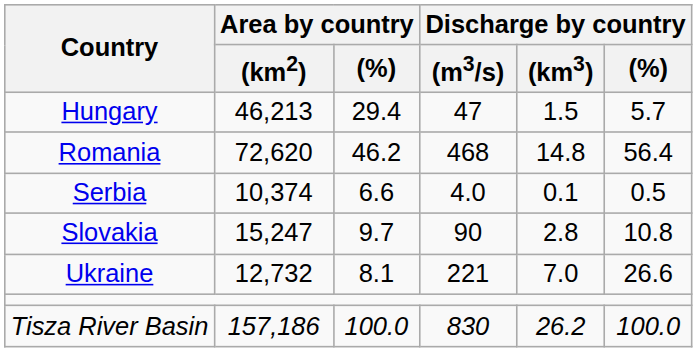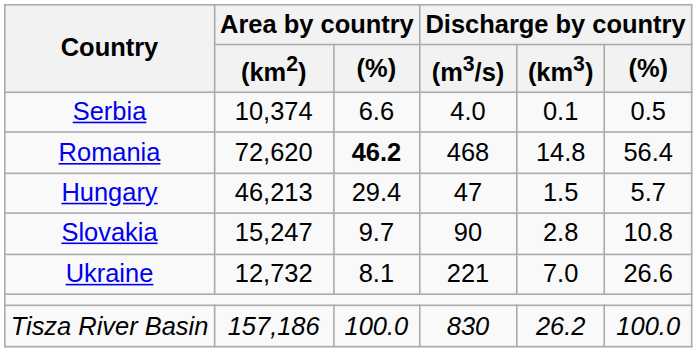 <table class="wikitable" style="text-align:center;">
 <tr>
 <th rowspan="2">Country</th>
 <th colspan="2">Area by country</th>
 <th colspan="3">Discharge by country</th>
 </tr>
 <tr>
 <th>(km<sup>2</sup>)</th>
 <th>(%)</th>
 <th>(m<sup>3</sup>/s)</th>
 <th>(km<sup>3</sup>)</th>
 <th>(%)</th>
 </tr>
 <tr>
+<td><a href='#'>Serbia</a> </td>
+<td>10,374</td>
+<td>6.6</td>
+<td>4.0</td>
+<td>0.1</td>
+<td>0.5</td>
+</tr>
+<tr>
+<td><a href='#'>Romania</a> </td>
+<td>72,620</td>
+<td><strong>46.2</strong></td>
+<td>468</td>
+<td>14.8</td>
+<td>56.4</td>
+</tr>
+<tr>
 <td><a href='#'>Hungary</a> </td>
 <td>46,213</td>
 <td>29.4</td>
 <td>47</td>
 <td>1.5</td>
 <td>5.7</td>
-</tr>
-<tr>
-<td><a href='#'>Romania</a> </td>
-<td>72,620</td>
-<td>46.2</td>
-<td>468</td>
-<td>14.8</td>
-<td>56.4</td>
-</tr>
-<tr>
-<td><a href='#'>Serbia</a> </td>
-<td>10,374</td>
-<td>6.6</td>
-<td>4.0</td>
-<td>0.1</td>
-<td>0.5</td>
 </tr>
 <tr>
 <td><a href='#'>Slovakia</a> </td>
 <td>15,247</td>
 <td>9.7</td>
 <td>90</td>
 <td>2.8</td>
 <td>10.8</td>
 </tr>
 <tr>
 <td><a href='#'>Ukraine</a> </td>
 <td>12,732</td>
 <td>8.1</td>
 <td>221</td>
 <td>7.0</td>
 <td>26.6</td>
 </tr>
 <tr>
 <td colspan="6"></td>
 </tr>
 <tr>
 <td><em>Tisza River Basin</em></td>
 <td><em>157,186</em></td>
 <td><em>100.0</em></td>
 <td><em>830</em></td>
 <td><em>26.2</em></td>
 <td><em>100.0</em></td>
 </tr>
 </table>
